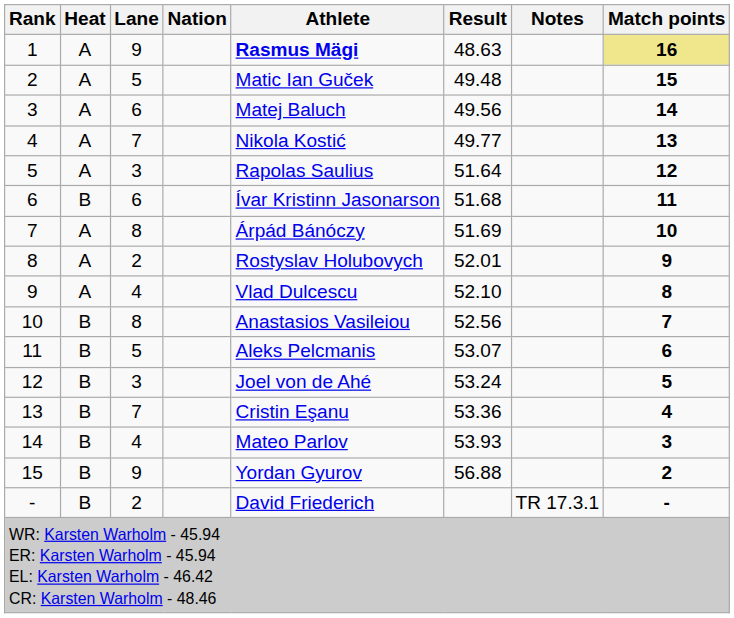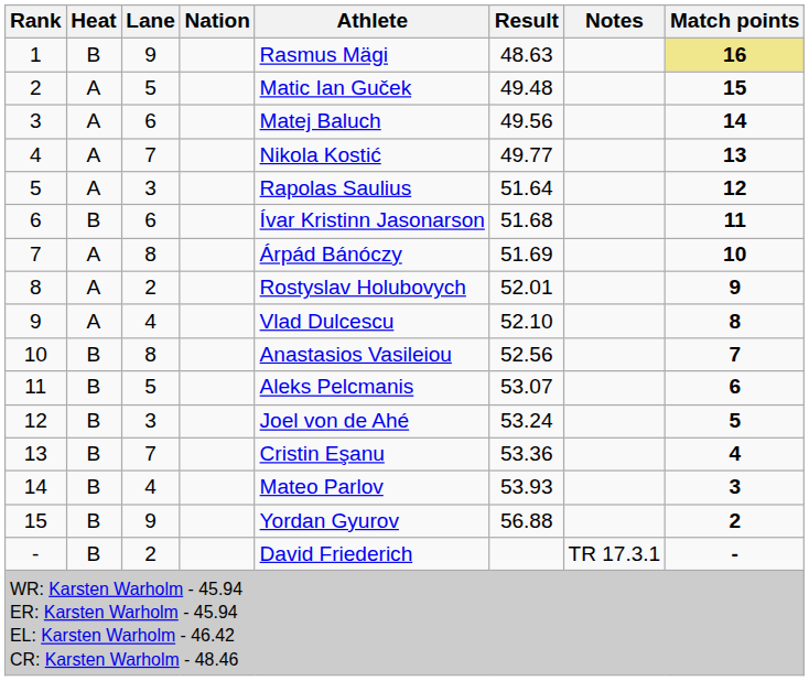 <table class="wikitable sortable" style="text-align:left;">
 <tr>
 <th>Rank</th>
 <th>Heat</th>
 <th>Lane</th>
 <th>Nation</th>
 <th>Athlete</th>
 <th>Result</th>
 <th>Notes</th>
 <th>Match points</th>
 </tr>
 <tr>
 <td align=center>1</td>
-<td align=center>A</td>
+<td align=center>B</td>
 <td align=center>9</td>
 <td></td>
-<td><strong><a href='#'>Rasmus Mägi</a></strong></td>
+<td><a href='#'>Rasmus Mägi</a></td>
 <td align=center>48.63</td>
 <td align=center></td>
 <td align=center style="background: khaki;"><strong>16</strong></td>
 </tr>
 <tr>
 <td align=center>2</td>
 <td align=center>A</td>
 <td align=center>5</td>
 <td></td>
 <td><a href='#'>Matic Ian Guček</a></td>
 <td align=center>49.48</td>
 <td align=center></td>
 <td align=center><strong>15</strong></td>
 </tr>
 <tr>
 <td align=center>3</td>
 <td align=center>A</td>
 <td align=center>6</td>
 <td></td>
 <td><a href='#'>Matej Baluch</a></td>
 <td align=center>49.56</td>
 <td align=center></td>
 <td align=center><strong>14</strong></td>
 </tr>
 <tr>
 <td align=center>4</td>
 <td align=center>A</td>
 <td align=center>7</td>
 <td></td>
 <td><a href='#'>Nikola Kostić</a></td>
 <td align=center>49.77</td>
 <td align=center></td>
 <td align=center><strong>13</strong></td>
 </tr>
 <tr>
 <td align=center>5</td>
 <td align=center>A</td>
 <td align=center>3</td>
 <td></td>
 <td><a href='#'>Rapolas Saulius</a></td>
 <td align=center>51.64</td>
 <td align=center></td>
 <td align=center><strong>12</strong></td>
 </tr>
 <tr>
 <td align=center>6</td>
 <td align=center>B</td>
 <td align=center>6</td>
 <td></td>
 <td><a href='#'>Ívar Kristinn Jasonarson</a></td>
 <td align=center>51.68</td>
 <td align=center></td>
 <td align=center><strong>11</strong></td>
 </tr>
 <tr>
 <td align=center>7</td>
 <td align=center>A</td>
 <td align=center>8</td>
 <td></td>
 <td><a href='#'>Árpád Bánóczy</a></td>
 <td align=center>51.69</td>
 <td></td>
 <td align=center><strong>10</strong></td>
 </tr>
 <tr>
 <td align=center>8</td>
 <td align=center>A</td>
 <td align=center>2</td>
 <td></td>
 <td><a href='#'>Rostyslav Holubovych</a></td>
 <td align=center>52.01</td>
 <td></td>
 <td align=center><strong>9</strong></td>
 </tr>
 <tr>
 <td align=center>9</td>
 <td align=center>A</td>
 <td align=center>4</td>
 <td></td>
 <td><a href='#'>Vlad Dulcescu</a></td>
 <td align=center>52.10</td>
 <td></td>
 <td align=center><strong>8</strong></td>
 </tr>
 <tr>
 <td align=center>10</td>
 <td align=center>B</td>
 <td align=center>8</td>
 <td></td>
 <td><a href='#'>Anastasios Vasileiou</a></td>
 <td align=center>52.56</td>
 <td align=center></td>
 <td align=center><strong>7</strong></td>
 </tr>
 <tr>
 <td align=center>11</td>
 <td align=center>B</td>
 <td align=center>5</td>
 <td></td>
 <td><a href='#'>Aleks Pelcmanis</a></td>
 <td align=center>53.07</td>
 <td></td>
 <td align=center><strong>6</strong></td>
 </tr>
 <tr>
 <td align=center>12</td>
 <td align=center>B</td>
 <td align=center>3</td>
 <td></td>
 <td><a href='#'>Joel von de Ahé</a></td>
 <td align=center>53.24</td>
 <td align=center></td>
 <td align=center><strong>5</strong></td>
 </tr>
 <tr>
 <td align=center>13</td>
 <td align=center>B</td>
 <td align=center>7</td>
 <td></td>
 <td><a href='#'>Cristin Eşanu</a></td>
 <td align=center>53.36</td>
 <td></td>
 <td align=center><strong>4</strong></td>
 </tr>
 <tr>
 <td align=center>14</td>
 <td align=center>B</td>
 <td align=center>4</td>
 <td></td>
 <td><a href='#'>Mateo Parlov</a></td>
 <td align=center>53.93</td>
 <td align=center></td>
 <td align=center><strong>3</strong></td>
 </tr>
 <tr>
 <td align=center>15</td>
 <td align=center>B</td>
 <td align=center>9</td>
 <td></td>
 <td><a href='#'>Yordan Gyurov</a></td>
 <td align=center>56.88</td>
 <td></td>
 <td align=center><strong>2</strong></td>
 </tr>
 <tr>
 <td align=center>-</td>
 <td align=center>B</td>
 <td align=center>2</td>
 <td></td>
 <td><a href='#'>David Friederich</a></td>
 <td align=center></td>
 <td align=center>TR 17.3.1</td>
 <td align=center><strong>-</strong></td>
 </tr>
 <tr>
 <td colspan="8" bgcolor="#cccccc"><small>WR:  <a href='#'>Karsten Warholm</a> - 45.94<br>ER:  <a href='#'>Karsten Warholm</a> - 45.94<br></small><small>EL:  <a href='#'>Karsten Warholm</a> - 46.42<br>CR:  <a href='#'>Karsten Warholm</a> - 48.46</small></td>
 </tr>
 </table>
